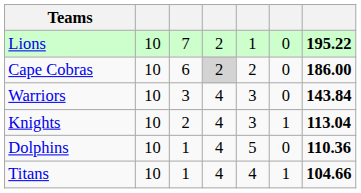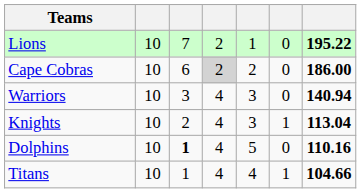 <table class="wikitable" style="text-align:center">
 <tr>
 <th style="width:120px">Teams</th>
 <th style="width:25px"></th>
 <th style="width:25px"></th>
 <th style="width:25px"></th>
 <th style="width:25px"></th>
 <th style="width:25px"></th>
 <th style="width:25px"></th>
 </tr>
 <tr style="background:#cfc">
 <td style="text-align:left"><a href='#'>Lions</a></td>
 <td>10</td>
 <td>7</td>
 <td>2</td>
 <td>1</td>
 <td>0</td>
 <td><strong>195.22</strong></td>
 </tr>
 <tr>
 <td style="text-align:left"><a href='#'>Cape Cobras</a></td>
 <td>10</td>
 <td>6</td>
 <td style="background: lightgrey;">2</td>
 <td>2</td>
 <td>0</td>
 <td><strong>186.00</strong></td>
 </tr>
 <tr>
 <td style="text-align:left"><a href='#'>Warriors</a></td>
 <td>10</td>
 <td>3</td>
 <td>4</td>
 <td>3</td>
 <td>0</td>
-<td><strong>143.84</strong></td>
+<td><strong>140.94</strong></td>
 </tr>
 <tr>
 <td style="text-align:left"><a href='#'>Knights</a></td>
 <td>10</td>
 <td>2</td>
 <td>4</td>
 <td>3</td>
 <td>1</td>
 <td><strong>113.04</strong></td>
 </tr>
 <tr>
 <td style="text-align:left"><a href='#'>Dolphins</a></td>
 <td>10</td>
-<td>1</td>
+<td><strong>1</strong></td>
 <td>4</td>
 <td>5</td>
 <td>0</td>
-<td><strong>110.36</strong></td>
+<td><strong>110.16</strong></td>
 </tr>
 <tr>
 <td style="text-align:left"><a href='#'>Titans</a></td>
 <td>10</td>
 <td>1</td>
 <td>4</td>
 <td>4</td>
 <td>1</td>
 <td><strong>104.66</strong></td>
 </tr>
 </table>
